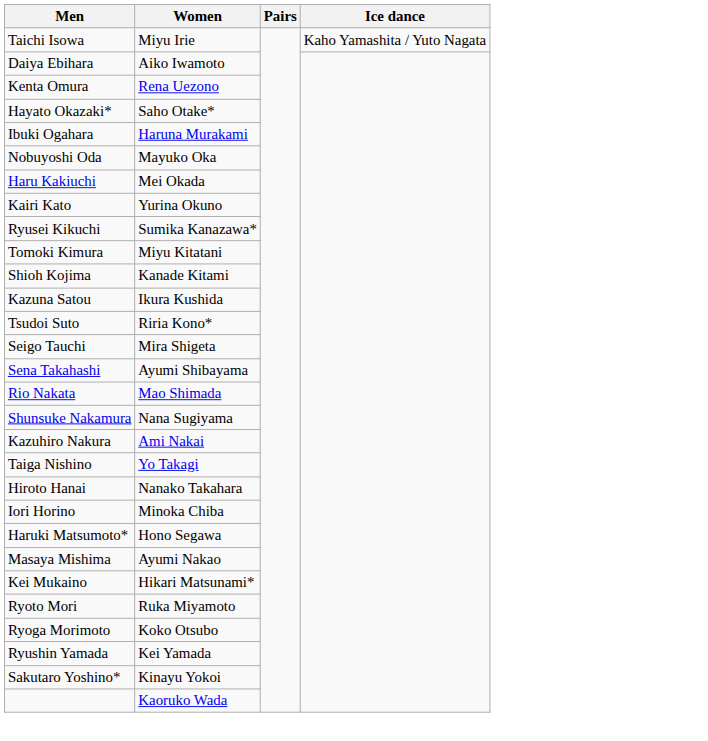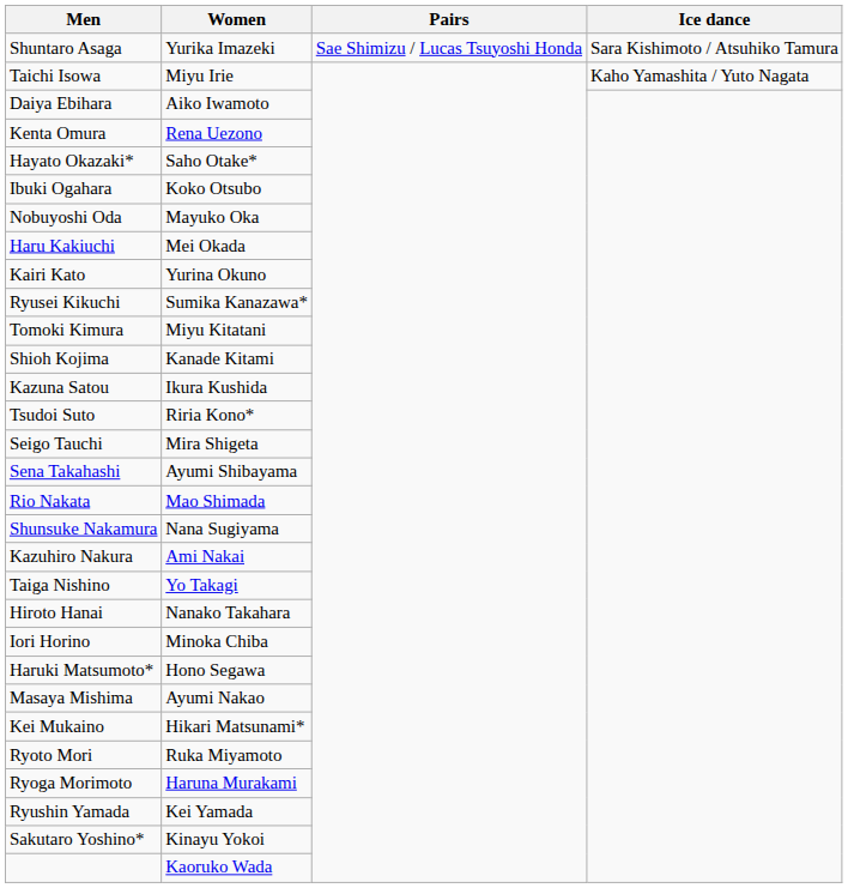 <table class="wikitable">
 <tr>
 <th>Men</th>
 <th>Women</th>
 <th>Pairs</th>
 <th>Ice dance</th>
+</tr>
+<tr>
+<td>Shuntaro Asaga</td>
+<td>Yurika Imazeki</td>
+<td><a href='#'>Sae Shimizu</a> / <a href='#'>Lucas Tsuyoshi Honda</a></td>
+<td>Sara Kishimoto / Atsuhiko Tamura</td>
 </tr>
 <tr>
 <td>Taichi Isowa</td>
 <td>Miyu Irie</td>
 <td rowspan=29></td>
 <td>Kaho Yamashita / Yuto Nagata</td>
 </tr>
 <tr>
 <td>Daiya Ebihara</td>
 <td>Aiko Iwamoto</td>
 <td rowspan=28></td>
 </tr>
 <tr>
 <td>Kenta Omura</td>
 <td><a href='#'>Rena Uezono</a></td>
 </tr>
 <tr>
 <td>Hayato Okazaki*</td>
 <td>Saho Otake*</td>
 </tr>
 <tr>
 <td>Ibuki Ogahara</td>
-<td><a href='#'>Haruna Murakami</a></td>
+<td>Koko Otsubo</td>
 </tr>
 <tr>
 <td>Nobuyoshi Oda</td>
 <td>Mayuko Oka</td>
 </tr>
 <tr>
 <td><a href='#'>Haru Kakiuchi</a></td>
 <td>Mei Okada</td>
 </tr>
 <tr>
 <td>Kairi Kato</td>
 <td>Yurina Okuno</td>
 </tr>
 <tr>
 <td>Ryusei Kikuchi</td>
 <td>Sumika Kanazawa*</td>
 </tr>
 <tr>
 <td>Tomoki Kimura</td>
 <td>Miyu Kitatani</td>
 </tr>
 <tr>
 <td>Shioh Kojima</td>
 <td>Kanade Kitami</td>
 </tr>
 <tr>
 <td>Kazuna Satou</td>
 <td>Ikura Kushida</td>
 </tr>
 <tr>
 <td>Tsudoi Suto</td>
 <td>Riria Kono*</td>
 </tr>
 <tr>
 <td>Seigo Tauchi</td>
 <td>Mira Shigeta</td>
 </tr>
 <tr>
 <td><a href='#'>Sena Takahashi</a></td>
 <td>Ayumi Shibayama</td>
 </tr>
 <tr>
 <td><a href='#'>Rio Nakata</a></td>
 <td><a href='#'>Mao Shimada</a></td>
 </tr>
 <tr>
 <td><a href='#'>Shunsuke Nakamura</a></td>
 <td>Nana Sugiyama</td>
 </tr>
 <tr>
 <td>Kazuhiro Nakura</td>
 <td><a href='#'>Ami Nakai</a></td>
 </tr>
 <tr>
 <td>Taiga Nishino</td>
 <td><a href='#'>Yo Takagi</a></td>
 </tr>
 <tr>
 <td>Hiroto Hanai</td>
 <td>Nanako Takahara</td>
 </tr>
 <tr>
 <td>Iori Horino</td>
 <td>Minoka Chiba</td>
 </tr>
 <tr>
 <td>Haruki Matsumoto*</td>
 <td>Hono Segawa</td>
 </tr>
 <tr>
 <td>Masaya Mishima</td>
 <td>Ayumi Nakao</td>
 </tr>
 <tr>
 <td>Kei Mukaino</td>
 <td>Hikari Matsunami*</td>
 </tr>
 <tr>
 <td>Ryoto Mori</td>
 <td>Ruka Miyamoto</td>
 </tr>
 <tr>
 <td>Ryoga Morimoto</td>
-<td>Koko Otsubo</td>
+<td><a href='#'>Haruna Murakami</a></td>
 </tr>
 <tr>
 <td>Ryushin Yamada</td>
 <td>Kei Yamada</td>
 </tr>
 <tr>
 <td>Sakutaro Yoshino*</td>
 <td>Kinayu Yokoi</td>
 </tr>
 <tr>
 <td></td>
 <td><a href='#'>Kaoruko Wada</a></td>
 </tr>
 </table>
